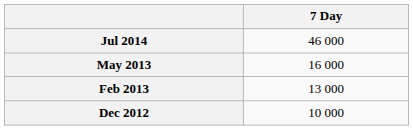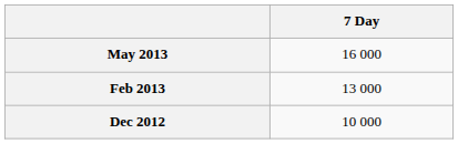 <table class="wikitable sortable" style="text-align:center; width:500px; height:150px;">
 <tr>
 <th></th>
 <th>7 Day</th>
-</tr>
-<tr>
-<th scope="row">Jul 2014</th>
-<td>46 000</td>
 </tr>
 <tr>
 <th scope="row">May 2013</th>
 <td>16 000</td>
 </tr>
 <tr>
 <th scope="row">Feb 2013</th>
 <td>13 000</td>
 </tr>
 <tr>
 <th scope="row">Dec 2012</th>
 <td>10 000</td>
 </tr>
 </table>
